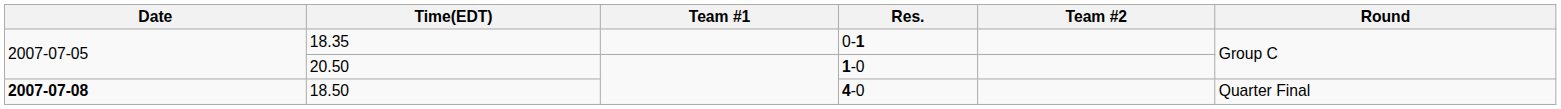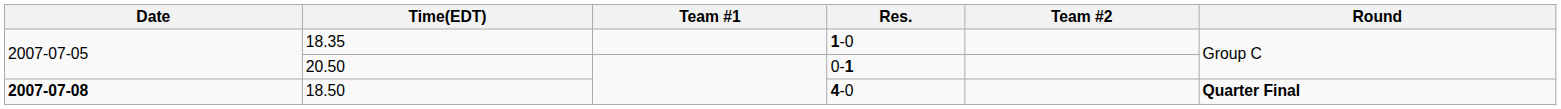 <table class="wikitable" style="text-align: left;" width="100%">
 <tr>
 <th>Date</th>
 <th>Time(EDT)</th>
 <th>Team #1</th>
 <th>Res.</th>
 <th>Team #2</th>
 <th>Round</th>
 </tr>
 <tr>
 <td rowspan="2">2007-07-05</td>
 <td>18.35</td>
 <td></td>
-<td>0-<strong>1</strong></td>
+<td><strong>1</strong>-0</td>
 <td><strong></strong></td>
 <td rowspan="2">Group C</td>
 </tr>
 <tr>
 <td>20.50</td>
 <td rowspan="2"><strong></strong></td>
-<td><strong>1</strong>-0</td>
+<td>0-<strong>1</strong></td>
 <td></td>
 </tr>
 <tr>
 <td><strong>2007-07-08</strong></td>
 <td>18.50</td>
 <td><strong>4</strong>-0</td>
 <td></td>
-<td>Quarter Final</td>
+<td><strong>Quarter Final</strong></td>
 </tr>
 </table>
